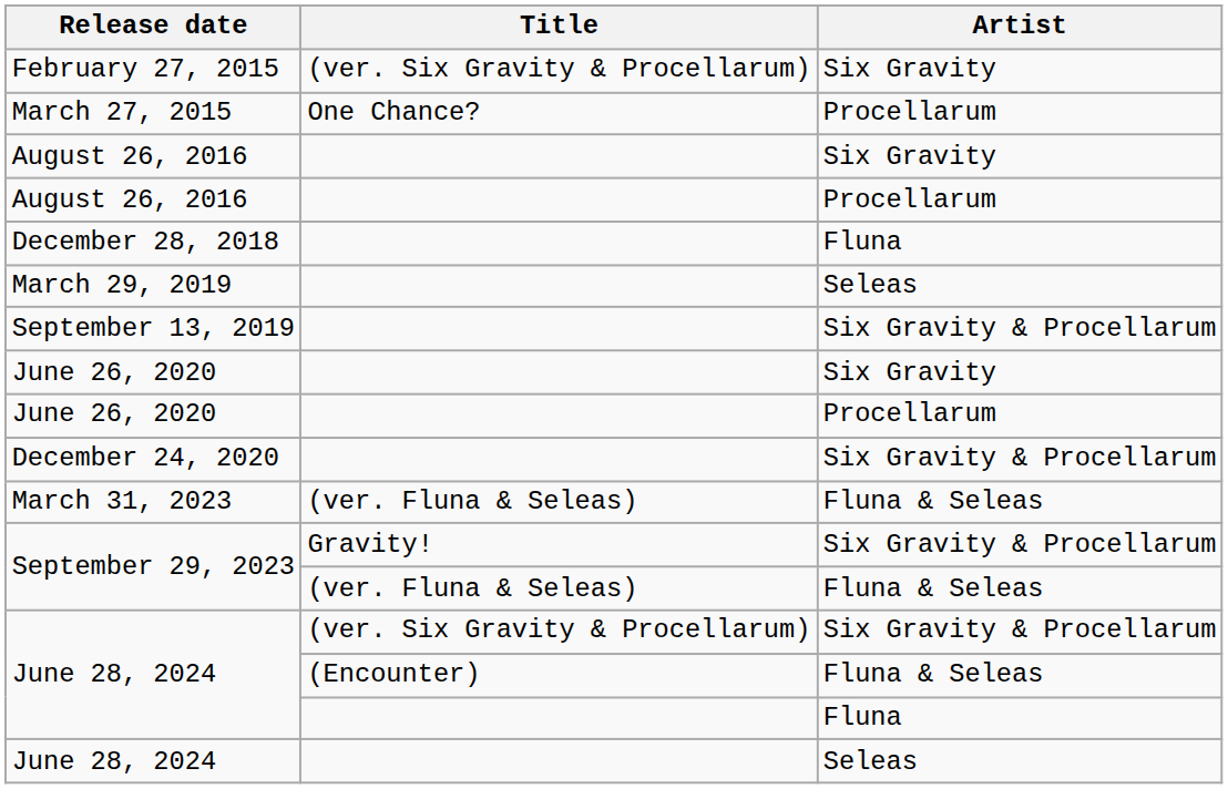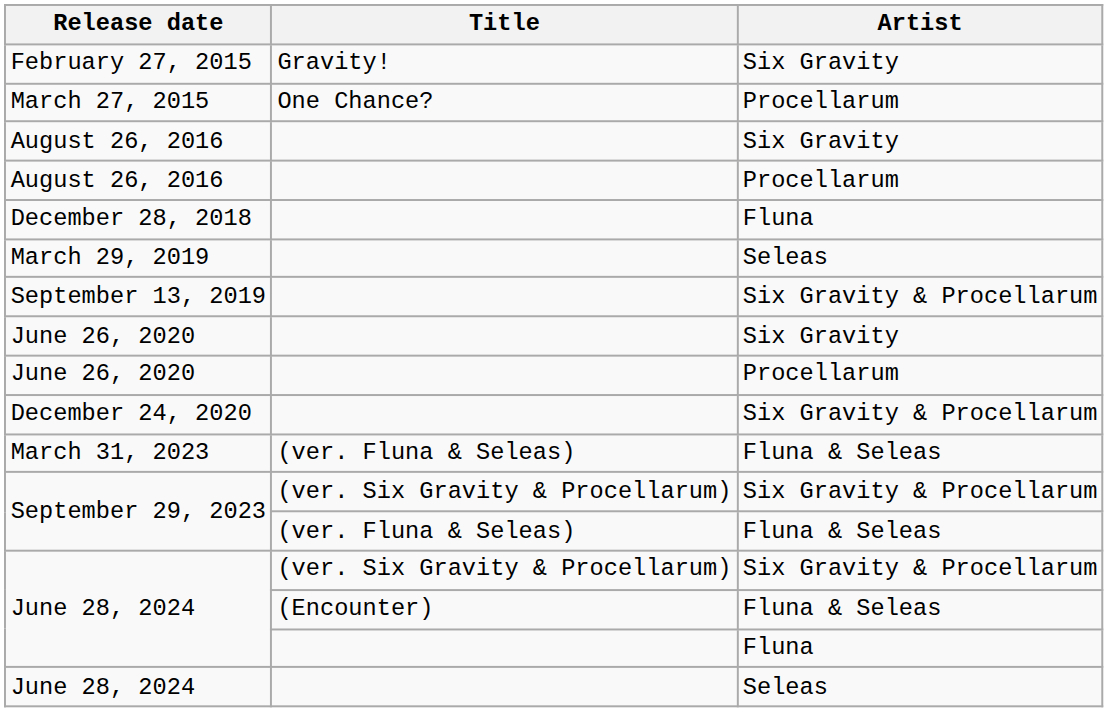 <table class="wikitable" style="font-size:small;">
 <tr>
 <th>Release date</th>
 <th>Title</th>
 <th>Artist</th>
 </tr>
 <tr>
 <td>February 27, 2015</td>
-<td> (ver. Six Gravity & Procellarum)</td>
+<td>Gravity!</td>
 <td>Six Gravity</td>
 </tr>
 <tr>
 <td>March 27, 2015</td>
 <td>One Chance?</td>
 <td>Procellarum</td>
 </tr>
 <tr>
 <td>August 26, 2016</td>
 <td></td>
 <td>Six Gravity</td>
 </tr>
 <tr>
 <td>August 26, 2016</td>
 <td></td>
 <td>Procellarum</td>
 </tr>
 <tr>
 <td>December 28, 2018</td>
 <td></td>
 <td>Fluna</td>
 </tr>
 <tr>
 <td>March 29, 2019</td>
 <td></td>
 <td>Seleas</td>
 </tr>
 <tr>
 <td>September 13, 2019</td>
 <td></td>
 <td>Six Gravity & Procellarum</td>
 </tr>
 <tr>
 <td>June 26, 2020</td>
 <td></td>
 <td>Six Gravity</td>
 </tr>
 <tr>
 <td>June 26, 2020</td>
 <td></td>
 <td>Procellarum</td>
 </tr>
 <tr>
 <td>December 24, 2020</td>
 <td></td>
 <td>Six Gravity & Procellarum</td>
 </tr>
 <tr>
 <td>March 31, 2023</td>
 <td> (ver. Fluna & Seleas)</td>
 <td>Fluna & Seleas</td>
 </tr>
 <tr>
 <td rowspan="2">September 29, 2023</td>
-<td>Gravity!</td>
+<td> (ver. Six Gravity & Procellarum)</td>
 <td>Six Gravity & Procellarum</td>
 </tr>
 <tr>
 <td> (ver. Fluna & Seleas)</td>
 <td>Fluna & Seleas</td>
 </tr>
 <tr>
 <td rowspan="3">June 28, 2024</td>
 <td> (ver. Six Gravity & Procellarum)</td>
 <td>Six Gravity & Procellarum</td>
 </tr>
 <tr>
 <td> (Encounter)</td>
 <td>Fluna & Seleas</td>
 </tr>
 <tr>
 <td></td>
 <td>Fluna</td>
 </tr>
 <tr>
 <td rowspan="1">June 28, 2024</td>
 <td></td>
 <td>Seleas</td>
 </tr>
 </table>
